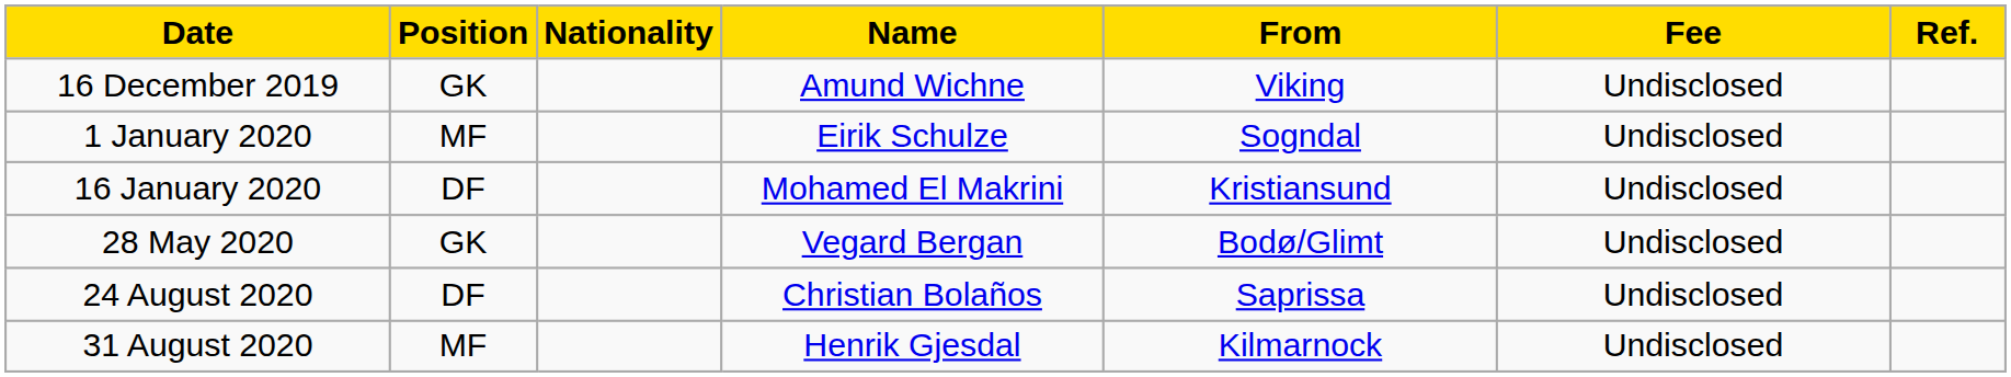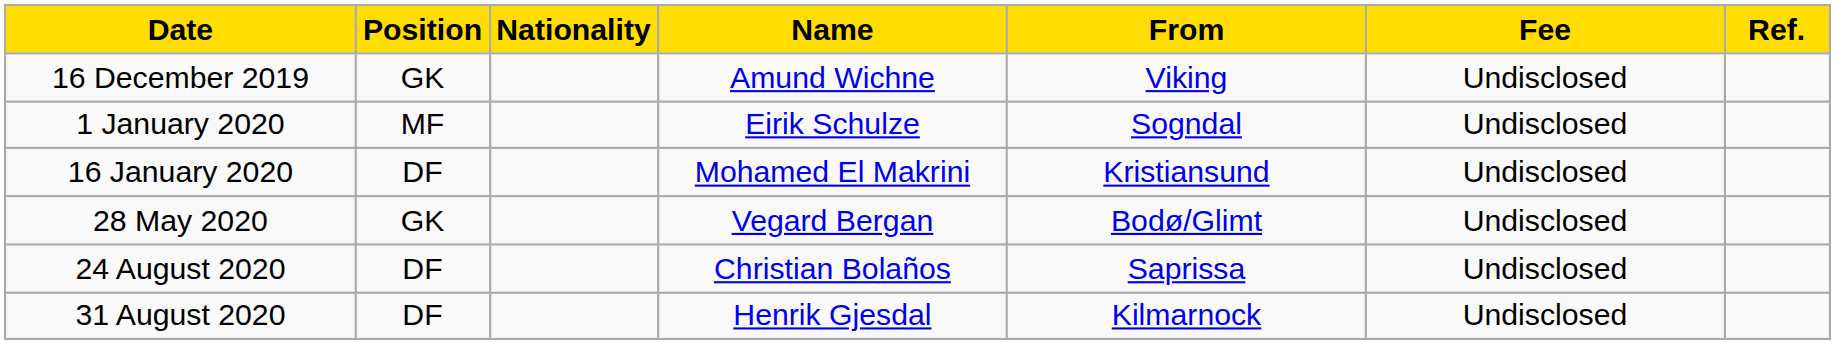 <table class="wikitable"  style="text-align:center; font-size:90%; ">
 <tr>
 <th style="background:#FFDD00; color:black; width:200px;">Date</th>
 <th style="background:#FFDD00; color:black; width:50px;">Position</th>
 <th style="background:#FFDD00; color:black; width:50px;">Nationality</th>
 <th style="background:#FFDD00; color:black; width:200px;">Name</th>
 <th style="background:#FFDD00; color:black; width:200px;">From</th>
 <th style="background:#FFDD00; color:black; width:200px;">Fee</th>
 <th style="background:#FFDD00; color:black; width:50px;">Ref.</th>
 </tr>
 <tr>
 <td>16 December 2019</td>
 <td>GK</td>
 <td></td>
 <td><a href='#'>Amund Wichne</a></td>
 <td><a href='#'>Viking</a></td>
 <td>Undisclosed</td>
 <td></td>
 </tr>
 <tr>
 <td>1 January 2020</td>
 <td>MF</td>
 <td></td>
 <td><a href='#'>Eirik Schulze</a></td>
 <td><a href='#'>Sogndal</a></td>
 <td>Undisclosed</td>
 <td></td>
 </tr>
 <tr>
 <td>16 January 2020</td>
 <td>DF</td>
 <td></td>
 <td><a href='#'>Mohamed El Makrini</a></td>
 <td><a href='#'>Kristiansund</a></td>
 <td>Undisclosed</td>
 <td></td>
 </tr>
 <tr>
 <td>28 May 2020</td>
 <td>GK</td>
 <td></td>
 <td><a href='#'>Vegard Bergan</a></td>
 <td><a href='#'>Bodø/Glimt</a></td>
 <td>Undisclosed</td>
 <td></td>
 </tr>
 <tr>
 <td>24 August 2020</td>
 <td>DF</td>
 <td></td>
 <td><a href='#'>Christian Bolaños</a></td>
 <td><a href='#'>Saprissa</a></td>
 <td>Undisclosed</td>
 <td></td>
 </tr>
 <tr>
 <td>31 August 2020</td>
-<td>MF</td>
+<td>DF</td>
 <td></td>
 <td><a href='#'>Henrik Gjesdal</a></td>
 <td><a href='#'>Kilmarnock</a></td>
 <td>Undisclosed</td>
 <td></td>
 </tr>
 </table>
